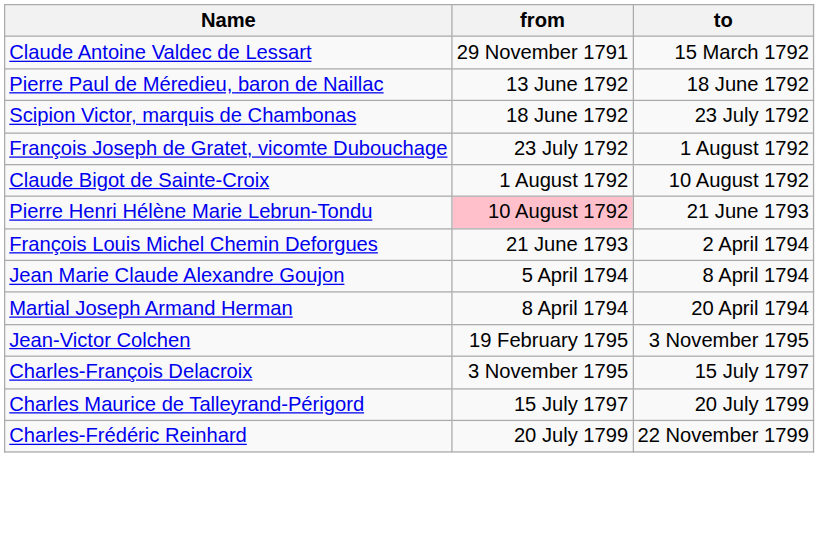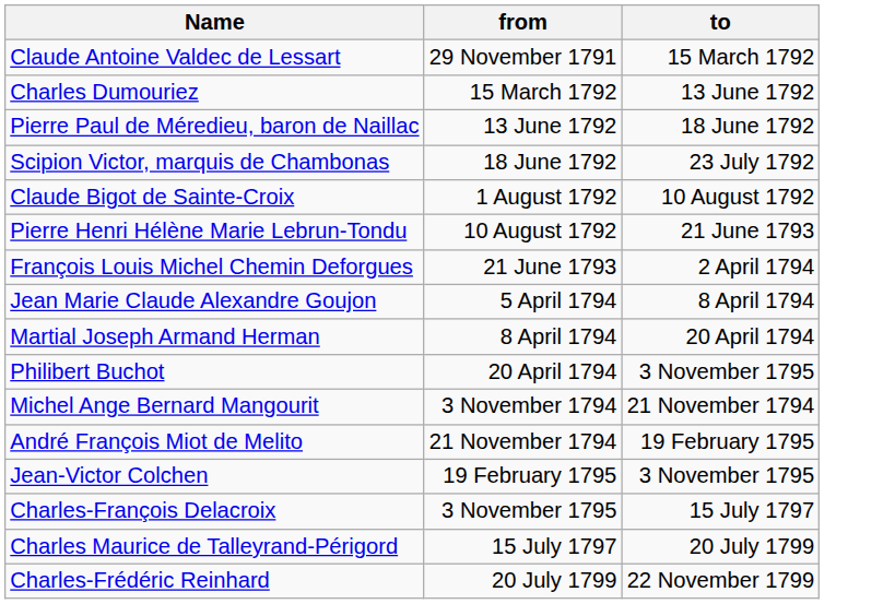 <table class="wikitable" style="text-align:right;">
 <tr>
 <th>Name</th>
 <th>from</th>
 <th>to</th>
 </tr>
 <tr>
 <td align=left><a href='#'>Claude Antoine Valdec de Lessart</a></td>
 <td>29 November 1791</td>
 <td>15 March 1792</td>
 </tr>
 <tr>
+<td align=left><a href='#'>Charles Dumouriez</a></td>
+<td>15 March 1792</td>
+<td>13 June 1792</td>
+</tr>
+<tr>
 <td align=left><a href='#'>Pierre Paul de Méredieu, baron de Naillac</a></td>
 <td>13 June 1792</td>
 <td>18 June 1792</td>
 </tr>
 <tr>
 <td align=left><a href='#'>Scipion Victor, marquis de Chambonas</a></td>
 <td>18 June 1792</td>
 <td>23 July 1792</td>
 </tr>
 <tr>
-<td align=left><a href='#'>François Joseph de Gratet, vicomte Dubouchage</a></td>
-<td>23 July 1792</td>
-<td>1 August 1792</td>
-</tr>
-<tr>
 <td align=left><a href='#'>Claude Bigot de Sainte-Croix</a></td>
 <td>1 August 1792</td>
 <td>10 August 1792</td>
 </tr>
 <tr>
 <td align=left><a href='#'>Pierre Henri Hélène Marie Lebrun-Tondu</a></td>
-<td style="background: pink;">10 August 1792</td>
+<td>10 August 1792</td>
 <td>21 June 1793</td>
 </tr>
 <tr>
 <td align=left><a href='#'>François Louis Michel Chemin Deforgues</a></td>
 <td>21 June 1793</td>
 <td>2 April 1794</td>
 </tr>
 <tr>
 <td align=left><a href='#'>Jean Marie Claude Alexandre Goujon</a></td>
 <td>5 April 1794</td>
 <td>8 April 1794</td>
 </tr>
 <tr>
 <td align=left><a href='#'>Martial Joseph Armand Herman</a></td>
 <td>8 April 1794</td>
 <td>20 April 1794</td>
+</tr>
+<tr>
+<td align=left><a href='#'>Philibert Buchot</a></td>
+<td>20 April 1794</td>
+<td>3 November 1795</td>
+</tr>
+<tr>
+<td align=left><a href='#'>Michel Ange Bernard Mangourit</a></td>
+<td>3 November 1794</td>
+<td>21 November 1794</td>
+</tr>
+<tr>
+<td align=left><a href='#'>André François Miot de Melito</a></td>
+<td>21 November 1794</td>
+<td>19 February 1795</td>
 </tr>
 <tr>
 <td align=left><a href='#'>Jean-Victor Colchen</a></td>
 <td>19 February 1795</td>
 <td>3 November 1795</td>
 </tr>
 <tr>
 <td align=left><a href='#'>Charles-François Delacroix</a></td>
 <td>3 November 1795</td>
 <td>15 July 1797</td>
 </tr>
 <tr>
 <td align=left><a href='#'>Charles Maurice de Talleyrand-Périgord</a></td>
 <td>15 July 1797</td>
 <td>20 July 1799</td>
 </tr>
 <tr>
 <td align=left><a href='#'>Charles-Frédéric Reinhard</a></td>
 <td>20 July 1799</td>
 <td>22 November 1799</td>
 </tr>
 </table>
